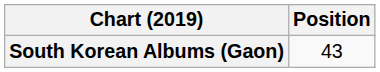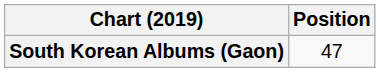 <table class="wikitable plainrowheaders" style="text-align:center">
 <tr>
 <th scope="col">Chart (2019)</th>
 <th scope="col">Position</th>
 </tr>
 <tr>
 <th scope="row">South Korean Albums (Gaon)</th>
-<td>43</td>
+<td>47</td>
 </tr>
 </table>
